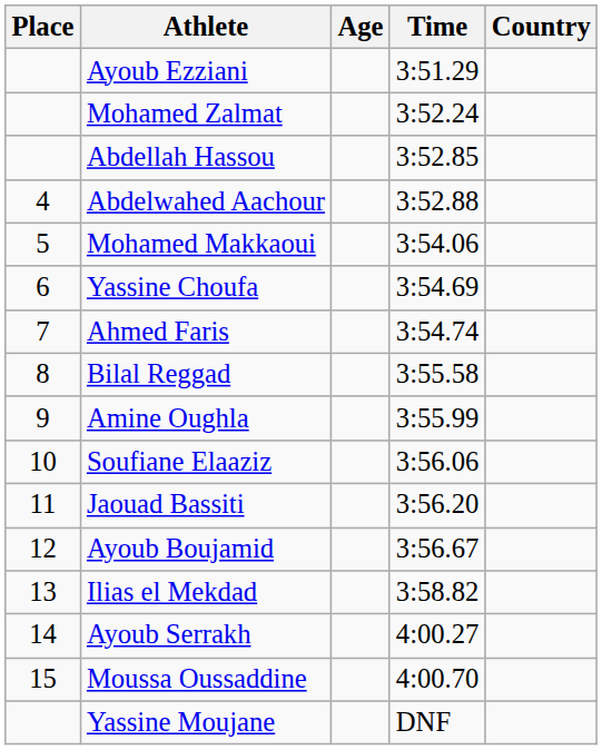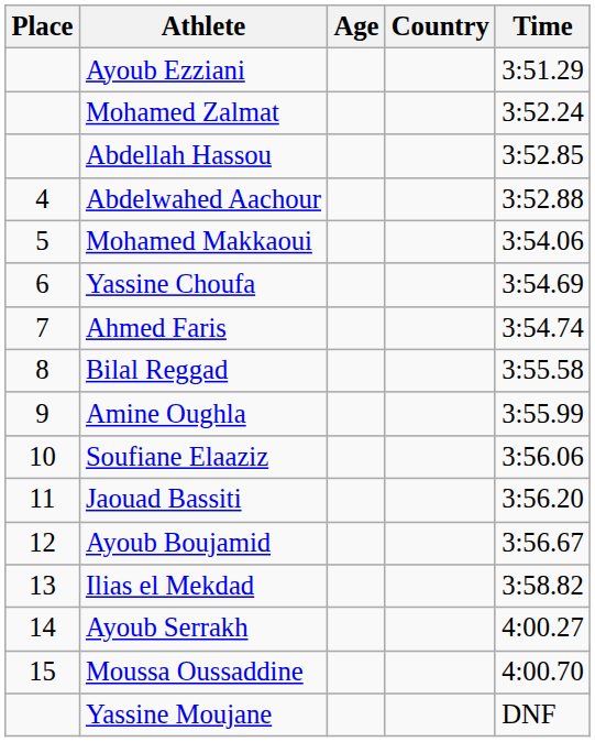 <table class="wikitable mw-datatable sortable">
 <tr>
 <th>Place</th>
 <th>Athlete</th>
 <th>Age</th>
+<th>Country</th>
 <th>Time</th>
-<th>Country</th>
 </tr>
 <tr>
 <td align=center></td>
 <td><a href='#'>Ayoub Ezziani</a></td>
 <td></td>
+<td></td>
 <td>3:51.29</td>
-<td></td>
 </tr>
 <tr>
 <td align=center></td>
 <td><a href='#'>Mohamed Zalmat</a></td>
 <td></td>
+<td></td>
 <td>3:52.24</td>
-<td></td>
 </tr>
 <tr>
 <td align=center></td>
 <td><a href='#'>Abdellah Hassou</a></td>
 <td></td>
+<td></td>
 <td>3:52.85</td>
-<td></td>
 </tr>
 <tr>
 <td align=center>4</td>
 <td><a href='#'>Abdelwahed Aachour</a></td>
 <td></td>
+<td></td>
 <td>3:52.88</td>
-<td></td>
 </tr>
 <tr>
 <td align=center>5</td>
 <td><a href='#'>Mohamed Makkaoui</a></td>
 <td></td>
+<td></td>
 <td>3:54.06</td>
-<td></td>
 </tr>
 <tr>
 <td align=center>6</td>
 <td><a href='#'>Yassine Choufa</a></td>
 <td></td>
+<td></td>
 <td>3:54.69</td>
-<td></td>
 </tr>
 <tr>
 <td align=center>7</td>
 <td><a href='#'>Ahmed Faris</a></td>
 <td></td>
+<td></td>
 <td>3:54.74</td>
-<td></td>
 </tr>
 <tr>
 <td align=center>8</td>
 <td><a href='#'>Bilal Reggad</a></td>
 <td></td>
+<td></td>
 <td>3:55.58</td>
-<td></td>
 </tr>
 <tr>
 <td align=center>9</td>
 <td><a href='#'>Amine Oughla</a></td>
 <td></td>
+<td></td>
 <td>3:55.99</td>
-<td></td>
 </tr>
 <tr>
 <td align=center>10</td>
 <td><a href='#'>Soufiane Elaaziz</a></td>
 <td></td>
+<td></td>
 <td>3:56.06</td>
-<td></td>
 </tr>
 <tr>
 <td align=center>11</td>
 <td><a href='#'>Jaouad Bassiti</a></td>
 <td></td>
+<td></td>
 <td>3:56.20</td>
-<td></td>
 </tr>
 <tr>
 <td align=center>12</td>
 <td><a href='#'>Ayoub Boujamid</a></td>
 <td></td>
+<td></td>
 <td>3:56.67</td>
-<td></td>
 </tr>
 <tr>
 <td align=center>13</td>
 <td><a href='#'>Ilias el Mekdad</a></td>
 <td></td>
+<td></td>
 <td>3:58.82</td>
-<td></td>
 </tr>
 <tr>
 <td align=center>14</td>
 <td><a href='#'>Ayoub Serrakh</a></td>
 <td></td>
+<td></td>
 <td>4:00.27</td>
-<td></td>
 </tr>
 <tr>
 <td align=center>15</td>
 <td><a href='#'>Moussa Oussaddine</a></td>
 <td></td>
+<td></td>
 <td>4:00.70</td>
-<td></td>
 </tr>
 <tr>
 <td align=center></td>
 <td><a href='#'>Yassine Moujane</a></td>
 <td></td>
+<td></td>
 <td>DNF</td>
-<td></td>
 </tr>
 </table>
